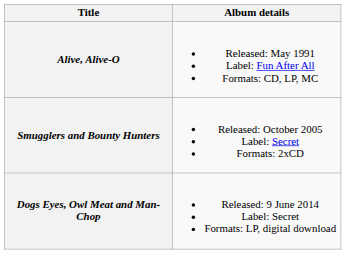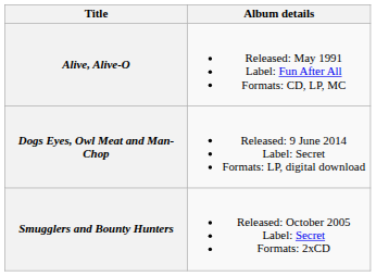 <table class="wikitable plainrowheaders" style="text-align:center;">
 <tr>
 <th scope="col" style="width:15em;">Title</th>
 <th scope="col" style="width:15em;">Album details</th>
 </tr>
 <tr>
 <th scope="row"><em>Alive, Alive-O</em></th>
 <td><br><ul><li>Released: May 1991</li><li>Label: <a href='#'>Fun After All</a></li><li>Formats: CD, LP, MC</li></ul></td>
 </tr>
 <tr>
+<th scope="row"><em>Dogs Eyes, Owl Meat and Man-Chop</em></th>
+<td><br><ul><li>Released: 9 June 2014</li><li>Label: Secret</li><li>Formats: LP, digital download</li></ul></td>
+</tr>
+<tr>
 <th scope="row"><em>Smugglers and Bounty Hunters</em></th>
 <td><br><ul><li>Released: October 2005</li><li>Label: <a href='#'>Secret</a></li><li>Formats: 2xCD</li></ul></td>
 </tr>
-<tr>
-<th scope="row"><em>Dogs Eyes, Owl Meat and Man-Chop</em></th>
-<td><br><ul><li>Released: 9 June 2014</li><li>Label: Secret</li><li>Formats: LP, digital download</li></ul></td>
-</tr>
 </table>
